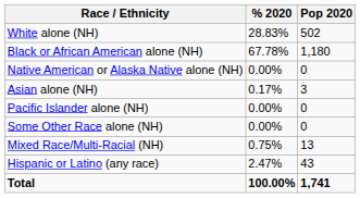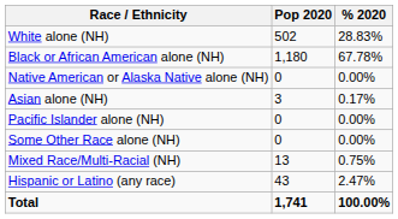 <table class="wikitable">
 <tr>
 <th>Race / Ethnicity</th>
+<th>Pop 2020</th>
 <th>% 2020</th>
-<th>Pop 2020</th>
 </tr>
 <tr>
 <td><a href='#'>White</a> alone (NH)</td>
+<td>502</td>
 <td>28.83%</td>
-<td>502</td>
 </tr>
 <tr>
 <td><a href='#'>Black or African American</a> alone (NH)</td>
+<td>1,180</td>
 <td>67.78%</td>
-<td>1,180</td>
 </tr>
 <tr>
 <td><a href='#'>Native American</a> or <a href='#'>Alaska Native</a> alone (NH)</td>
+<td>0</td>
 <td>0.00%</td>
-<td>0</td>
 </tr>
 <tr>
 <td><a href='#'>Asian</a> alone (NH)</td>
+<td>3</td>
 <td>0.17%</td>
-<td>3</td>
 </tr>
 <tr>
 <td><a href='#'>Pacific Islander</a> alone (NH)</td>
+<td>0</td>
 <td>0.00%</td>
-<td>0</td>
 </tr>
 <tr>
 <td><a href='#'>Some Other Race</a> alone (NH)</td>
+<td>0</td>
 <td>0.00%</td>
-<td>0</td>
 </tr>
 <tr>
 <td><a href='#'>Mixed Race/Multi-Racial</a> (NH)</td>
+<td>13</td>
 <td>0.75%</td>
-<td>13</td>
 </tr>
 <tr>
 <td><a href='#'>Hispanic or Latino</a> (any race)</td>
+<td>43</td>
 <td>2.47%</td>
-<td>43</td>
 </tr>
 <tr>
 <td><strong>Total</strong></td>
+<td><strong>1,741</strong></td>
 <td><strong>100.00%</strong></td>
-<td><strong>1,741</strong></td>
 </tr>
 </table>
